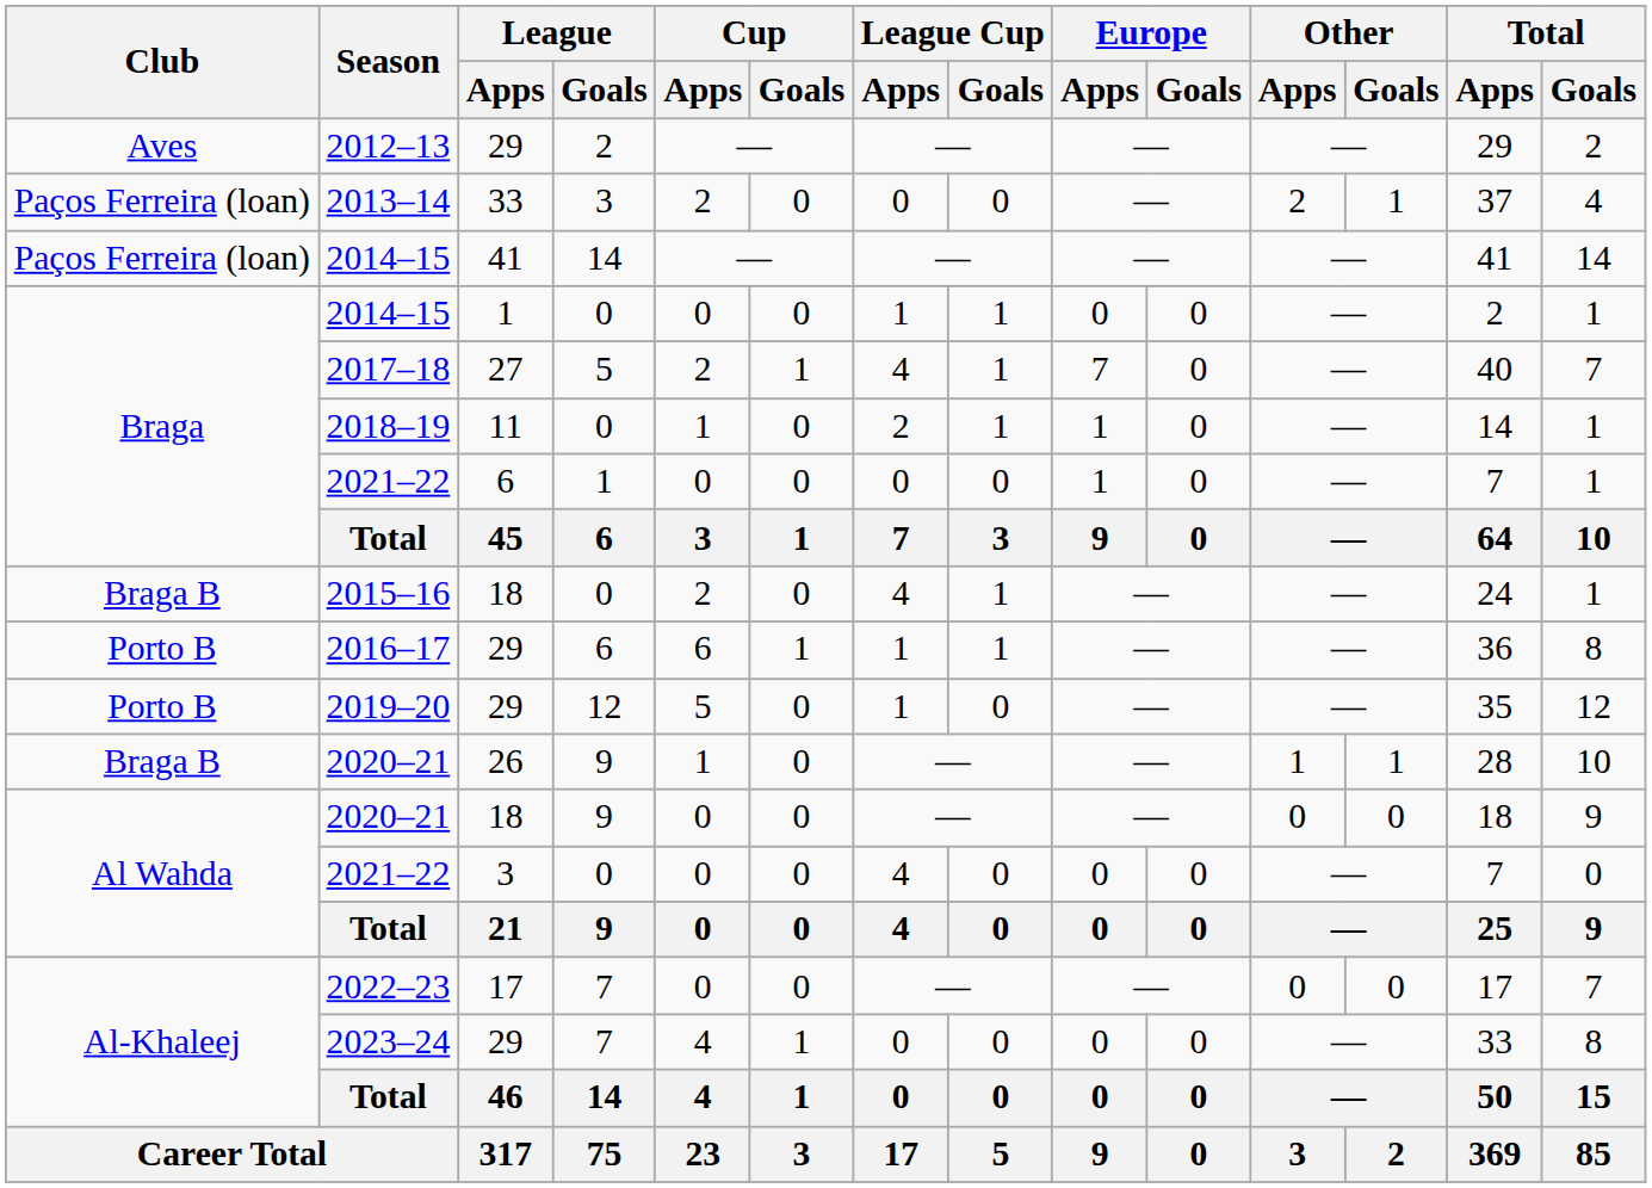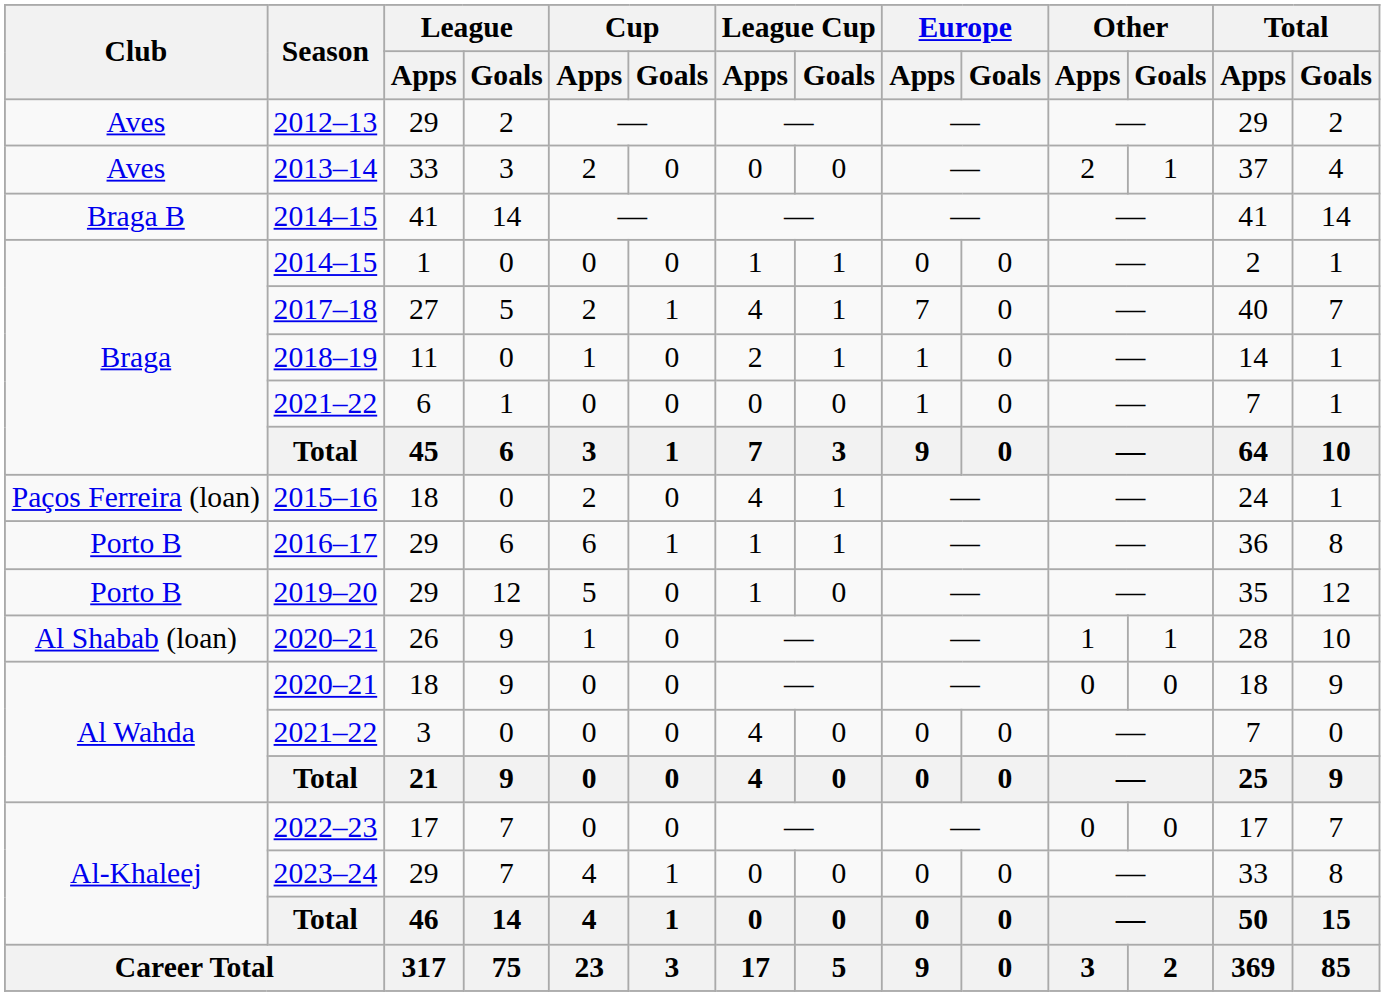 <table class="wikitable" style="text-align:center;">
 <tr>
 <th rowspan="2">Club</th>
 <th rowspan="2">Season</th>
 <th colspan="2">League</th>
 <th colspan="2">Cup</th>
 <th colspan="2">League Cup</th>
 <th colspan="2"><a href='#'>Europe</a></th>
 <th colspan="2">Other</th>
 <th colspan="2">Total</th>
 </tr>
 <tr>
 <th>Apps</th>
 <th>Goals</th>
 <th>Apps</th>
 <th>Goals</th>
 <th>Apps</th>
 <th>Goals</th>
 <th>Apps</th>
 <th>Goals</th>
 <th>Apps</th>
 <th>Goals</th>
 <th>Apps</th>
 <th>Goals</th>
 </tr>
 <tr>
 <td rowspan="1"><a href='#'>Aves</a></td>
 <td><a href='#'>2012–13</a></td>
 <td>29</td>
 <td>2</td>
 <td colspan="2">—</td>
 <td colspan="2">—</td>
 <td colspan="2">—</td>
 <td colspan="2">—</td>
 <td>29</td>
 <td>2</td>
 </tr>
 <tr>
-<td rowspan="1"><a href='#'>Paços Ferreira</a> (loan)</td>
+<td rowspan="1"><a href='#'>Aves</a></td>
 <td><a href='#'>2013–14</a></td>
 <td>33</td>
 <td>3</td>
 <td>2</td>
 <td>0</td>
 <td>0</td>
 <td>0</td>
 <td colspan="2">—</td>
 <td>2</td>
 <td>1</td>
 <td>37</td>
 <td>4</td>
 </tr>
 <tr>
-<td rowspan="1"><a href='#'>Paços Ferreira</a> (loan)</td>
+<td rowspan="1"><a href='#'>Braga B</a></td>
 <td><a href='#'>2014–15</a></td>
 <td>41</td>
 <td>14</td>
 <td colspan="2">—</td>
 <td colspan="2">—</td>
 <td colspan="2">—</td>
 <td colspan="2">—</td>
 <td>41</td>
 <td>14</td>
 </tr>
 <tr>
 <td rowspan="5" valign="center"><a href='#'>Braga</a></td>
 <td><a href='#'>2014–15</a></td>
 <td>1</td>
 <td>0</td>
 <td>0</td>
 <td>0</td>
 <td>1</td>
 <td>1</td>
 <td>0</td>
 <td>0</td>
 <td colspan="2">—</td>
 <td>2</td>
 <td>1</td>
 </tr>
 <tr>
 <td><a href='#'>2017–18</a></td>
 <td>27</td>
 <td>5</td>
 <td>2</td>
 <td>1</td>
 <td>4</td>
 <td>1</td>
 <td>7</td>
 <td>0</td>
 <td colspan="2">—</td>
 <td>40</td>
 <td>7</td>
 </tr>
 <tr>
 <td><a href='#'>2018–19</a></td>
 <td>11</td>
 <td>0</td>
 <td>1</td>
 <td>0</td>
 <td>2</td>
 <td>1</td>
 <td>1</td>
 <td>0</td>
 <td colspan="2">—</td>
 <td>14</td>
 <td>1</td>
 </tr>
 <tr>
 <td><a href='#'>2021–22</a></td>
 <td>6</td>
 <td>1</td>
 <td>0</td>
 <td>0</td>
 <td>0</td>
 <td>0</td>
 <td>1</td>
 <td>0</td>
 <td colspan="2">—</td>
 <td>7</td>
 <td>1</td>
 </tr>
 <tr>
 <th>Total</th>
 <th>45</th>
 <th>6</th>
 <th>3</th>
 <th>1</th>
 <th>7</th>
 <th>3</th>
 <th>9</th>
 <th>0</th>
 <th colspan="2">—</th>
 <th>64</th>
 <th>10</th>
 </tr>
 <tr>
-<td rowspan="1"><a href='#'>Braga B</a></td>
+<td rowspan="1"><a href='#'>Paços Ferreira</a> (loan)</td>
 <td><a href='#'>2015–16</a></td>
 <td>18</td>
 <td>0</td>
 <td>2</td>
 <td>0</td>
 <td>4</td>
 <td>1</td>
 <td colspan="2">—</td>
 <td colspan="2">—</td>
 <td>24</td>
 <td>1</td>
 </tr>
 <tr>
 <td rowspan="1"><a href='#'>Porto B</a></td>
 <td><a href='#'>2016–17</a></td>
 <td>29</td>
 <td>6</td>
 <td>6</td>
 <td>1</td>
 <td>1</td>
 <td>1</td>
 <td colspan="2">—</td>
 <td colspan="2">—</td>
 <td>36</td>
 <td>8</td>
 </tr>
 <tr>
 <td rowspan="1"><a href='#'>Porto B</a></td>
 <td><a href='#'>2019–20</a></td>
 <td>29</td>
 <td>12</td>
 <td>5</td>
 <td>0</td>
 <td>1</td>
 <td>0</td>
 <td colspan="2">—</td>
 <td colspan="2">—</td>
 <td>35</td>
 <td>12</td>
 </tr>
 <tr>
-<td rowspan="1"><a href='#'>Braga B</a></td>
+<td rowspan="1"><a href='#'>Al Shabab</a> (loan)</td>
 <td><a href='#'>2020–21</a></td>
 <td>26</td>
 <td>9</td>
 <td>1</td>
 <td>0</td>
 <td colspan="2">—</td>
 <td colspan="2">—</td>
 <td>1</td>
 <td>1</td>
 <td>28</td>
 <td>10</td>
 </tr>
 <tr>
 <td rowspan="3"><a href='#'>Al Wahda</a></td>
 <td><a href='#'>2020–21</a></td>
 <td>18</td>
 <td>9</td>
 <td>0</td>
 <td>0</td>
 <td colspan="2">—</td>
 <td colspan="2">—</td>
 <td>0</td>
 <td>0</td>
 <td>18</td>
 <td>9</td>
 </tr>
 <tr>
 <td><a href='#'>2021–22</a></td>
 <td>3</td>
 <td>0</td>
 <td>0</td>
 <td>0</td>
 <td>4</td>
 <td>0</td>
 <td>0</td>
 <td>0</td>
 <td colspan="2">—</td>
 <td>7</td>
 <td>0</td>
 </tr>
 <tr>
 <th>Total</th>
 <th>21</th>
 <th>9</th>
 <th>0</th>
 <th>0</th>
 <th>4</th>
 <th>0</th>
 <th>0</th>
 <th>0</th>
 <th colspan="2">—</th>
 <th>25</th>
 <th>9</th>
 </tr>
 <tr>
 <td rowspan="3"><a href='#'>Al-Khaleej</a></td>
 <td><a href='#'>2022–23</a></td>
 <td>17</td>
 <td>7</td>
 <td>0</td>
 <td>0</td>
 <td colspan="2">—</td>
 <td colspan="2">—</td>
 <td>0</td>
 <td>0</td>
 <td>17</td>
 <td>7</td>
 </tr>
 <tr>
 <td><a href='#'>2023–24</a></td>
 <td>29</td>
 <td>7</td>
 <td>4</td>
 <td>1</td>
 <td>0</td>
 <td>0</td>
 <td>0</td>
 <td>0</td>
 <td colspan="2">—</td>
 <td>33</td>
 <td>8</td>
 </tr>
 <tr>
 <th>Total</th>
 <th>46</th>
 <th>14</th>
 <th>4</th>
 <th>1</th>
 <th>0</th>
 <th>0</th>
 <th>0</th>
 <th>0</th>
 <th colspan="2">—</th>
 <th>50</th>
 <th>15</th>
 </tr>
 <tr>
 <th colspan="2">Career Total</th>
 <th>317</th>
 <th>75</th>
 <th>23</th>
 <th>3</th>
 <th>17</th>
 <th>5</th>
 <th>9</th>
 <th>0</th>
 <th>3</th>
 <th>2</th>
 <th>369</th>
 <th>85</th>
 </tr>
 </table>
